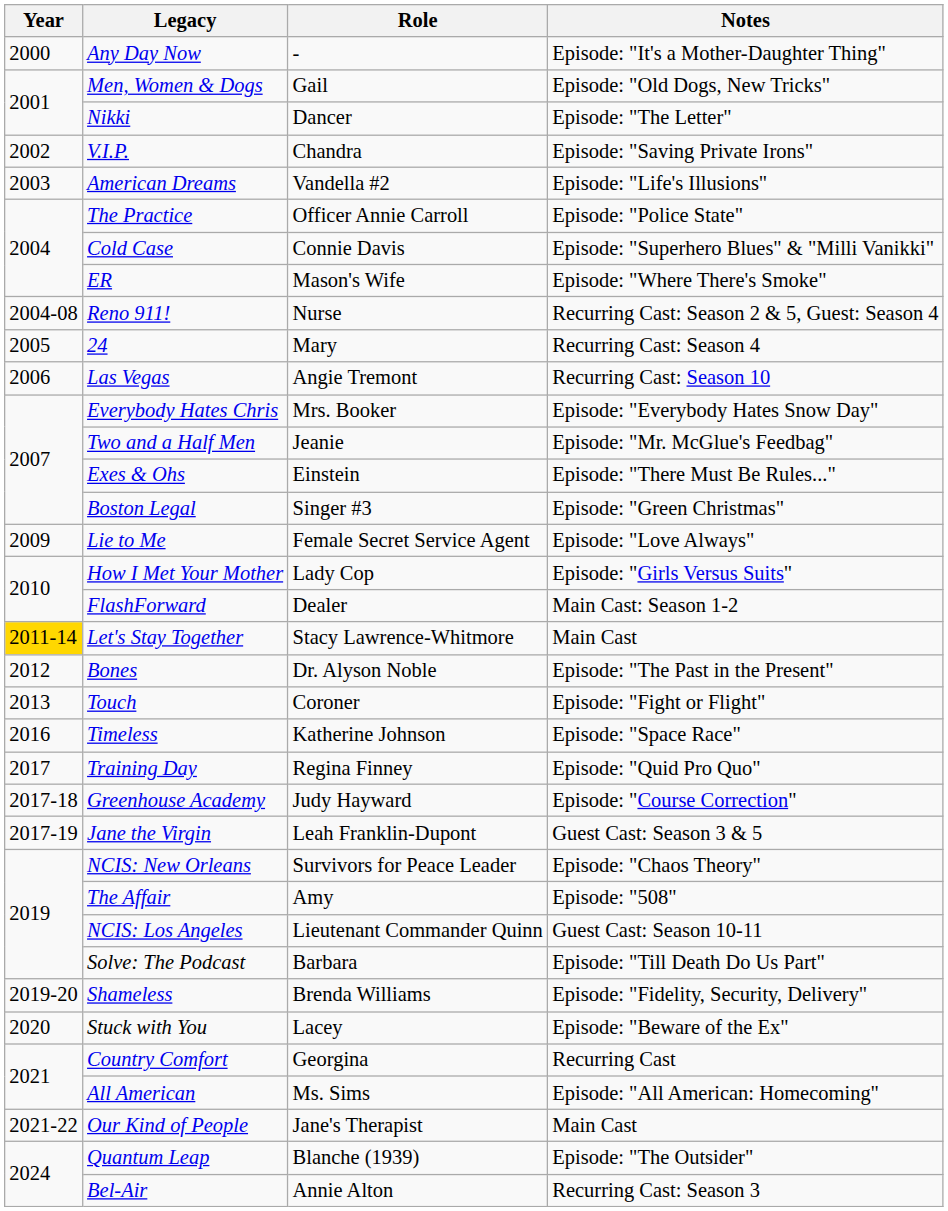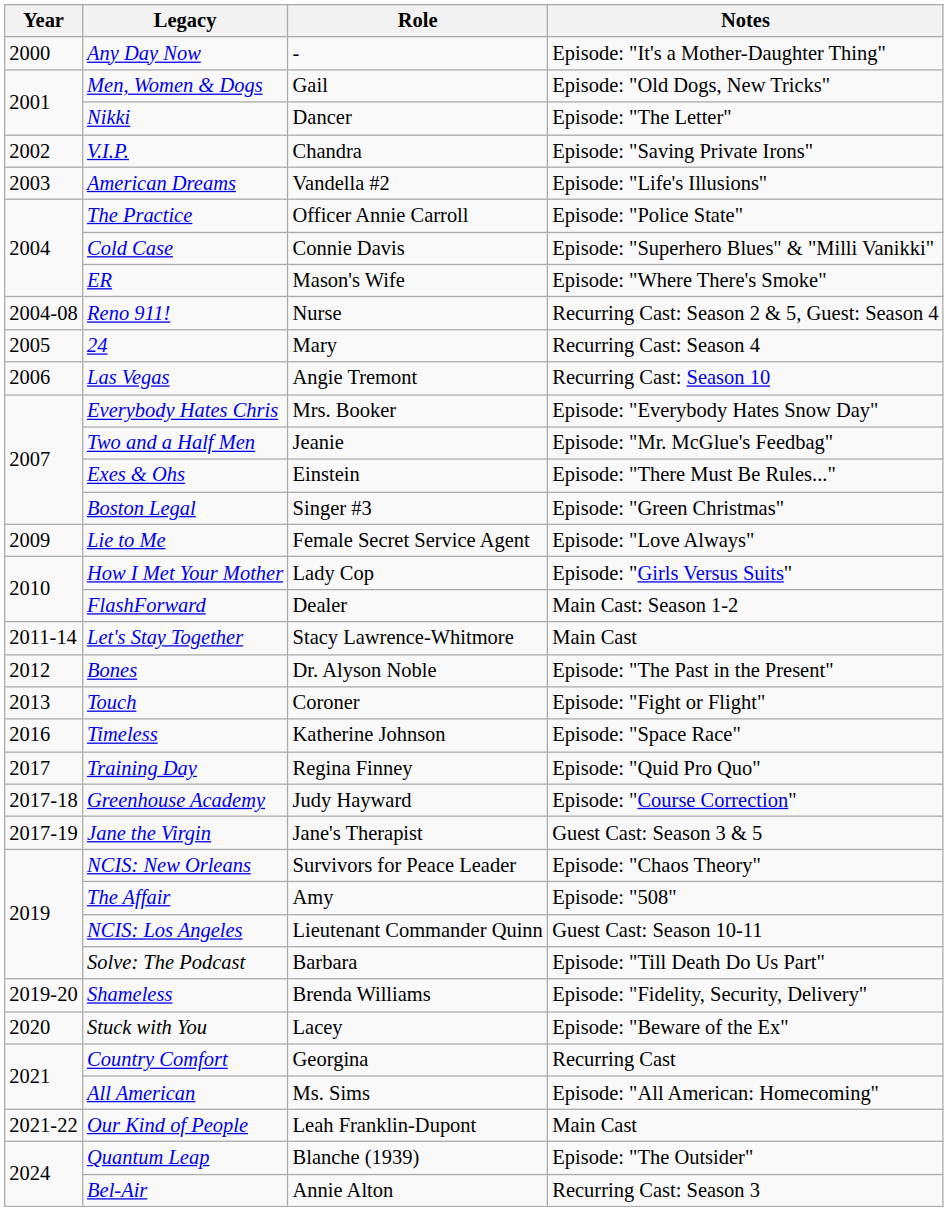 <table class="wikitable plainrowheaders sortable" style="margin-right: 0;">
 <tr>
 <th>Year</th>
 <th>Legacy</th>
 <th>Role</th>
 <th>Notes</th>
 </tr>
 <tr>
 <td>2000</td>
 <td><em><a href='#'>Any Day Now</a></em></td>
 <td>-</td>
 <td>Episode: "It's a Mother-Daughter Thing"</td>
 </tr>
 <tr>
 <td rowspan=2>2001</td>
 <td><em><a href='#'>Men, Women & Dogs</a></em></td>
 <td>Gail</td>
 <td>Episode: "Old Dogs, New Tricks"</td>
 </tr>
 <tr>
 <td><em><a href='#'>Nikki</a></em></td>
 <td>Dancer</td>
 <td>Episode: "The Letter"</td>
 </tr>
 <tr>
 <td>2002</td>
 <td><em><a href='#'>V.I.P.</a></em></td>
 <td>Chandra</td>
 <td>Episode: "Saving Private Irons"</td>
 </tr>
 <tr>
 <td>2003</td>
 <td><em><a href='#'>American Dreams</a></em></td>
 <td>Vandella #2</td>
 <td>Episode: "Life's Illusions"</td>
 </tr>
 <tr>
 <td rowspan=3>2004</td>
 <td><em><a href='#'>The Practice</a></em></td>
 <td>Officer Annie Carroll</td>
 <td>Episode: "Police State"</td>
 </tr>
 <tr>
 <td><em><a href='#'>Cold Case</a></em></td>
 <td>Connie Davis</td>
 <td>Episode: "Superhero Blues" & "Milli Vanikki"</td>
 </tr>
 <tr>
 <td><em><a href='#'>ER</a></em></td>
 <td>Mason's Wife</td>
 <td>Episode: "Where There's Smoke"</td>
 </tr>
 <tr>
 <td>2004-08</td>
 <td><em><a href='#'>Reno 911!</a></em></td>
 <td>Nurse</td>
 <td>Recurring Cast: Season 2 & 5, Guest: Season 4</td>
 </tr>
 <tr>
 <td>2005</td>
 <td><em><a href='#'>24</a></em></td>
 <td>Mary</td>
 <td>Recurring Cast: Season 4</td>
 </tr>
 <tr>
 <td>2006</td>
 <td><em><a href='#'>Las Vegas</a></em></td>
 <td>Angie Tremont</td>
 <td>Recurring Cast: <a href='#'>Season 10</a></td>
 </tr>
 <tr>
 <td rowspan=4>2007</td>
 <td><em><a href='#'>Everybody Hates Chris</a></em></td>
 <td>Mrs. Booker</td>
 <td>Episode: "Everybody Hates Snow Day"</td>
 </tr>
 <tr>
 <td><em><a href='#'>Two and a Half Men</a></em></td>
 <td>Jeanie</td>
 <td>Episode: "Mr. McGlue's Feedbag"</td>
 </tr>
 <tr>
 <td><em><a href='#'>Exes & Ohs</a></em></td>
 <td>Einstein</td>
 <td>Episode: "There Must Be Rules..."</td>
 </tr>
 <tr>
 <td><em><a href='#'>Boston Legal</a></em></td>
 <td>Singer #3</td>
 <td>Episode: "Green Christmas"</td>
 </tr>
 <tr>
 <td>2009</td>
 <td><em><a href='#'>Lie to Me</a></em></td>
 <td>Female Secret Service Agent</td>
 <td>Episode: "Love Always"</td>
 </tr>
 <tr>
 <td rowspan=2>2010</td>
 <td><em><a href='#'>How I Met Your Mother</a></em></td>
 <td>Lady Cop</td>
 <td>Episode: "<a href='#'>Girls Versus Suits</a>"</td>
 </tr>
 <tr>
 <td><em><a href='#'>FlashForward</a></em></td>
 <td>Dealer</td>
 <td>Main Cast: Season 1-2</td>
 </tr>
 <tr>
-<td style="background: gold;">2011-14</td>
+<td>2011-14</td>
 <td><em><a href='#'>Let's Stay Together</a></em></td>
 <td>Stacy Lawrence-Whitmore</td>
 <td>Main Cast</td>
 </tr>
 <tr>
 <td>2012</td>
 <td><em><a href='#'>Bones</a></em></td>
 <td>Dr. Alyson Noble</td>
 <td>Episode: "The Past in the Present"</td>
 </tr>
 <tr>
 <td>2013</td>
 <td><em><a href='#'>Touch</a></em></td>
 <td>Coroner</td>
 <td>Episode: "Fight or Flight"</td>
 </tr>
 <tr>
 <td>2016</td>
 <td><em><a href='#'>Timeless</a></em></td>
 <td>Katherine Johnson</td>
 <td>Episode: "Space Race"</td>
 </tr>
 <tr>
 <td>2017</td>
 <td><em><a href='#'>Training Day</a></em></td>
 <td>Regina Finney</td>
 <td>Episode: "Quid Pro Quo"</td>
 </tr>
 <tr>
 <td>2017-18</td>
 <td><em><a href='#'>Greenhouse Academy</a></em></td>
 <td>Judy Hayward</td>
 <td>Episode: "<a href='#'>Course Correction</a>"</td>
 </tr>
 <tr>
 <td>2017-19</td>
 <td><em><a href='#'>Jane the Virgin</a></em></td>
-<td>Leah Franklin-Dupont</td>
+<td>Jane's Therapist</td>
 <td>Guest Cast: Season 3 & 5</td>
 </tr>
 <tr>
 <td rowspan=4>2019</td>
 <td><em><a href='#'>NCIS: New Orleans</a></em></td>
 <td>Survivors for Peace Leader</td>
 <td>Episode: "Chaos Theory"</td>
 </tr>
 <tr>
 <td><em><a href='#'>The Affair</a></em></td>
 <td>Amy</td>
 <td>Episode: "508"</td>
 </tr>
 <tr>
 <td><em><a href='#'>NCIS: Los Angeles</a></em></td>
 <td>Lieutenant Commander Quinn</td>
 <td>Guest Cast: Season 10-11</td>
 </tr>
 <tr>
 <td><em>Solve: The Podcast</em></td>
 <td>Barbara</td>
 <td>Episode: "Till Death Do Us Part"</td>
 </tr>
 <tr>
 <td>2019-20</td>
 <td><em><a href='#'>Shameless</a></em></td>
 <td>Brenda Williams</td>
 <td>Episode: "Fidelity, Security, Delivery"</td>
 </tr>
 <tr>
 <td>2020</td>
 <td><em>Stuck with You</em></td>
 <td>Lacey</td>
 <td>Episode: "Beware of the Ex"</td>
 </tr>
 <tr>
 <td rowspan=2>2021</td>
 <td><em><a href='#'>Country Comfort</a></em></td>
 <td>Georgina</td>
 <td>Recurring Cast</td>
 </tr>
 <tr>
 <td><em><a href='#'>All American</a></em></td>
 <td>Ms. Sims</td>
 <td>Episode: "All American: Homecoming"</td>
 </tr>
 <tr>
 <td>2021-22</td>
 <td><em><a href='#'>Our Kind of People</a></em></td>
-<td>Jane's Therapist</td>
+<td>Leah Franklin-Dupont</td>
 <td>Main Cast</td>
 </tr>
 <tr>
 <td rowspan=2>2024</td>
 <td><em><a href='#'>Quantum Leap</a></em></td>
 <td>Blanche (1939)</td>
 <td>Episode: "The Outsider"</td>
 </tr>
 <tr>
 <td><em><a href='#'>Bel-Air</a></em></td>
 <td>Annie Alton</td>
 <td>Recurring Cast: Season 3</td>
 </tr>
 </table>
